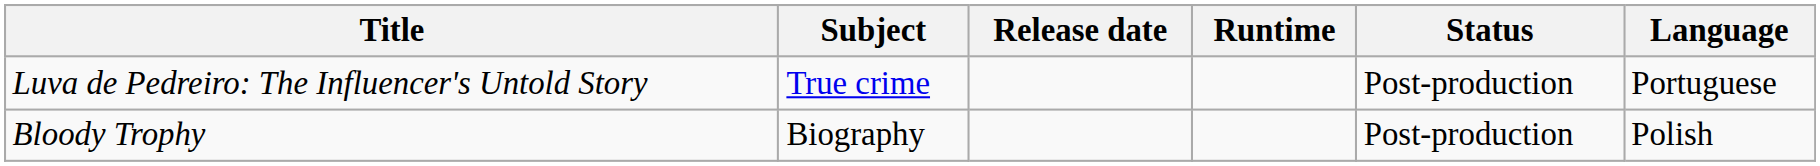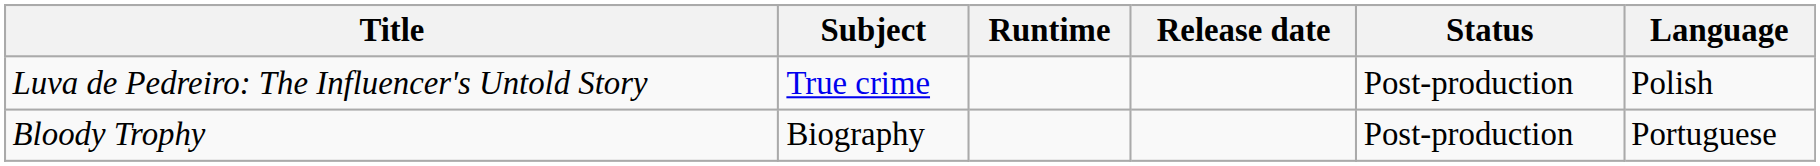 <table class="wikitable sortable" style="width:100%;">
 <tr>
 <th>Title</th>
 <th>Subject</th>
+<th>Runtime</th>
 <th>Release date</th>
-<th>Runtime</th>
 <th>Status</th>
 <th>Language</th>
 </tr>
 <tr>
 <td><em>Luva de Pedreiro: The Influencer's Untold Story</em></td>
 <td><a href='#'>True crime</a></td>
 <td></td>
 <td></td>
 <td>Post-production</td>
-<td>Portuguese</td>
+<td>Polish</td>
 </tr>
 <tr>
 <td><em>Bloody Trophy</em></td>
 <td>Biography</td>
 <td></td>
 <td></td>
 <td>Post-production</td>
-<td>Polish</td>
+<td>Portuguese</td>
 </tr>
 </table>
